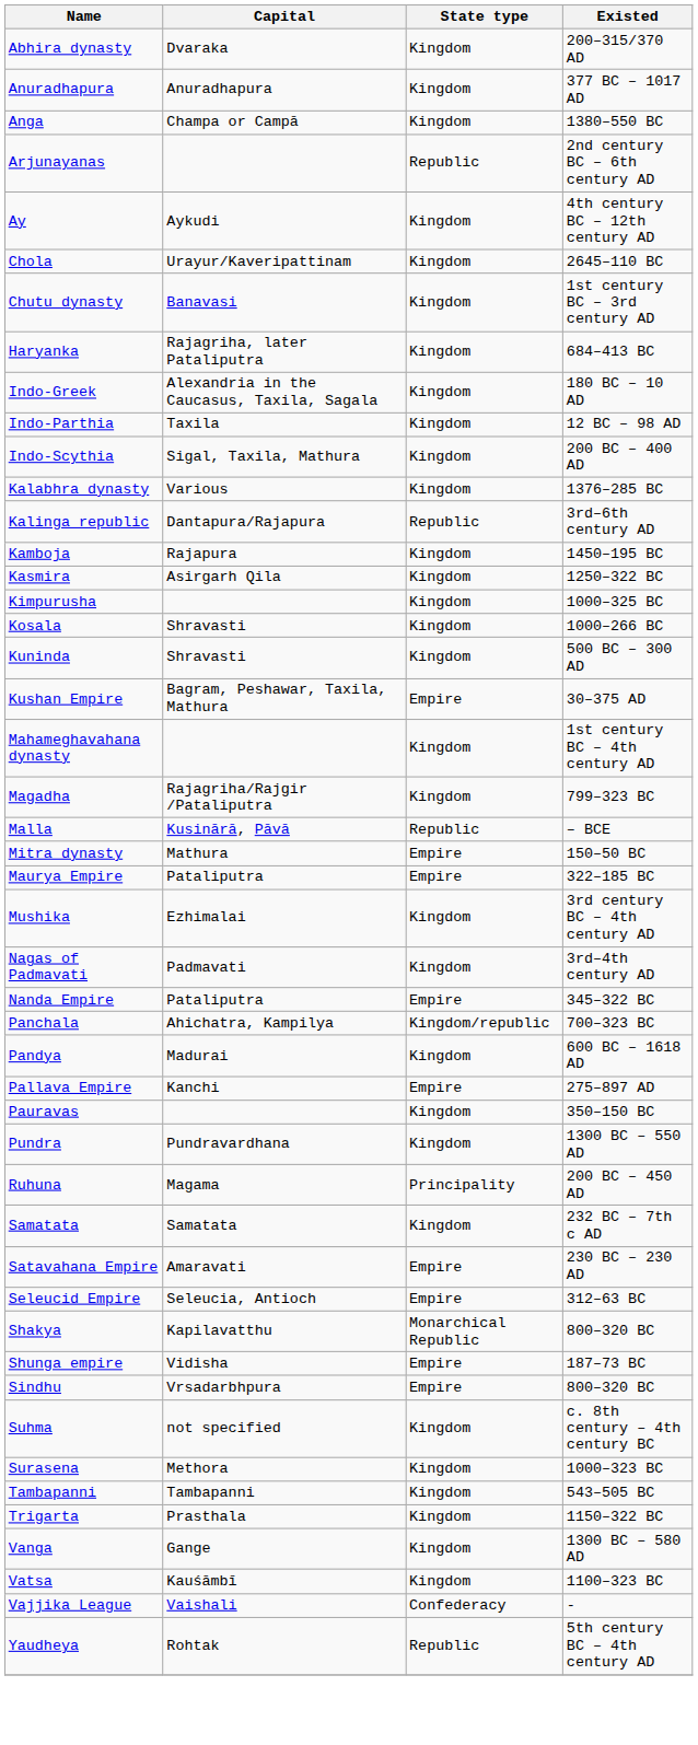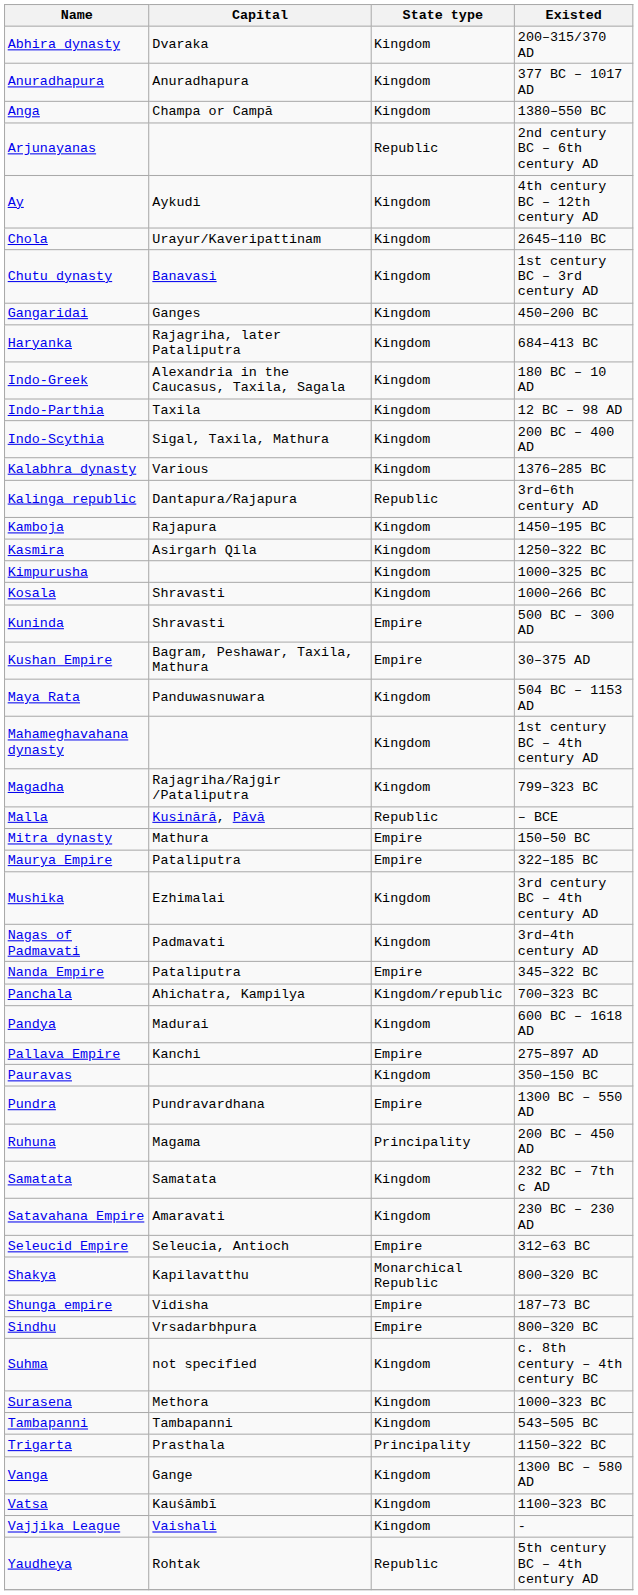 <table class="wikitable sortable" border="1">
 <tr>
 <th>Name</th>
 <th>Capital</th>
 <th>State type</th>
 <th>Existed</th>
 </tr>
 <tr>
 <td><a href='#'>Abhira dynasty</a></td>
 <td>Dvaraka</td>
 <td>Kingdom</td>
 <td>200–315/370 AD</td>
 </tr>
 <tr>
 <td><a href='#'>Anuradhapura</a></td>
 <td>Anuradhapura</td>
 <td>Kingdom</td>
 <td>377 BC – 1017 AD</td>
 </tr>
 <tr>
 <td><a href='#'>Anga</a></td>
 <td>Champa or Campā</td>
 <td>Kingdom</td>
 <td>1380–550 BC</td>
 </tr>
 <tr>
 <td><a href='#'>Arjunayanas</a></td>
 <td></td>
 <td>Republic</td>
 <td>2nd century BC – 6th century AD</td>
 </tr>
 <tr>
 <td><a href='#'>Ay</a></td>
 <td>Aykudi</td>
 <td>Kingdom</td>
 <td>4th century BC – 12th century AD</td>
 </tr>
 <tr>
 <td><a href='#'>Chola</a></td>
 <td>Urayur/Kaveripattinam</td>
 <td>Kingdom</td>
 <td>2645–110 BC</td>
 </tr>
 <tr>
 <td><a href='#'>Chutu dynasty</a></td>
 <td><a href='#'>Banavasi</a></td>
 <td>Kingdom</td>
 <td>1st century BC – 3rd century AD</td>
+</tr>
+<tr>
+<td><a href='#'>Gangaridai</a></td>
+<td>Ganges</td>
+<td>Kingdom</td>
+<td>450–200 BC</td>
 </tr>
 <tr>
 <td><a href='#'>Haryanka</a></td>
 <td>Rajagriha, later Pataliputra</td>
 <td>Kingdom</td>
 <td>684–413 BC</td>
 </tr>
 <tr>
 <td><a href='#'>Indo-Greek</a></td>
 <td>Alexandria in the Caucasus, Taxila, Sagala</td>
 <td>Kingdom</td>
 <td>180 BC – 10 AD</td>
 </tr>
 <tr>
 <td><a href='#'>Indo-Parthia</a></td>
 <td>Taxila</td>
 <td>Kingdom</td>
 <td>12 BC – 98 AD</td>
 </tr>
 <tr>
 <td><a href='#'>Indo-Scythia</a></td>
 <td>Sigal, Taxila, Mathura</td>
 <td>Kingdom</td>
 <td>200 BC – 400 AD</td>
 </tr>
 <tr>
 <td><a href='#'>Kalabhra dynasty</a></td>
 <td>Various</td>
 <td>Kingdom</td>
 <td>1376–285 BC</td>
 </tr>
 <tr>
 <td><a href='#'>Kalinga republic</a></td>
 <td>Dantapura/Rajapura</td>
 <td>Republic</td>
 <td>3rd–6th century AD</td>
 </tr>
 <tr>
 <td><a href='#'>Kamboja</a></td>
 <td>Rajapura</td>
 <td>Kingdom</td>
 <td>1450–195 BC</td>
 </tr>
 <tr>
 <td><a href='#'>Kasmira</a></td>
 <td>Asirgarh Qila</td>
 <td>Kingdom</td>
 <td>1250–322 BC</td>
 </tr>
 <tr>
 <td><a href='#'>Kimpurusha</a></td>
 <td></td>
 <td>Kingdom</td>
 <td>1000–325 BC</td>
 </tr>
 <tr>
 <td><a href='#'>Kosala</a></td>
 <td>Shravasti</td>
 <td>Kingdom</td>
 <td>1000–266 BC</td>
 </tr>
 <tr>
 <td><a href='#'>Kuninda</a></td>
 <td>Shravasti</td>
-<td>Kingdom</td>
+<td>Empire</td>
 <td>500 BC – 300 AD</td>
 </tr>
 <tr>
 <td><a href='#'>Kushan Empire</a></td>
 <td>Bagram, Peshawar, Taxila, Mathura</td>
 <td>Empire</td>
 <td>30–375 AD</td>
+</tr>
+<tr>
+<td><a href='#'>Maya Rata</a></td>
+<td>Panduwasnuwara</td>
+<td>Kingdom</td>
+<td>504 BC – 1153 AD</td>
 </tr>
 <tr>
 <td><a href='#'>Mahameghavahana dynasty</a></td>
 <td></td>
 <td>Kingdom</td>
 <td>1st century BC – 4th century AD</td>
 </tr>
 <tr>
 <td><a href='#'>Magadha</a></td>
 <td>Rajagriha/Rajgir /Pataliputra</td>
 <td>Kingdom</td>
 <td>799–323 BC</td>
 </tr>
 <tr>
 <td><a href='#'>Malla</a></td>
 <td><a href='#'>Kusinārā</a>, <a href='#'>Pāvā</a></td>
 <td>Republic</td>
 <td>– BCE</td>
 </tr>
 <tr>
 <td><a href='#'>Mitra dynasty</a></td>
 <td>Mathura</td>
 <td>Empire</td>
 <td>150–50 BC</td>
 </tr>
 <tr>
 <td><a href='#'>Maurya Empire</a></td>
 <td>Pataliputra</td>
 <td>Empire</td>
 <td>322–185 BC</td>
 </tr>
 <tr>
 <td><a href='#'>Mushika</a></td>
 <td>Ezhimalai</td>
 <td>Kingdom</td>
 <td>3rd century BC – 4th century AD</td>
 </tr>
 <tr>
 <td><a href='#'>Nagas of Padmavati</a></td>
 <td>Padmavati</td>
 <td>Kingdom</td>
 <td>3rd–4th century AD</td>
 </tr>
 <tr>
 <td><a href='#'>Nanda Empire</a></td>
 <td>Pataliputra</td>
 <td>Empire</td>
 <td>345–322 BC</td>
 </tr>
 <tr>
 <td><a href='#'>Panchala</a></td>
 <td>Ahichatra, Kampilya</td>
 <td>Kingdom/republic</td>
 <td>700–323 BC</td>
 </tr>
 <tr>
 <td><a href='#'>Pandya</a></td>
 <td>Madurai</td>
 <td>Kingdom</td>
 <td>600 BC – 1618 AD</td>
 </tr>
 <tr>
 <td><a href='#'>Pallava Empire</a></td>
 <td>Kanchi</td>
 <td>Empire</td>
 <td>275–897 AD</td>
 </tr>
 <tr>
 <td><a href='#'>Pauravas</a></td>
 <td></td>
 <td>Kingdom</td>
 <td>350–150 BC</td>
 </tr>
 <tr>
 <td><a href='#'>Pundra</a></td>
 <td>Pundravardhana</td>
-<td>Kingdom</td>
+<td>Empire</td>
 <td>1300 BC – 550 AD</td>
 </tr>
 <tr>
 <td><a href='#'>Ruhuna</a></td>
 <td>Magama</td>
 <td>Principality</td>
 <td>200 BC – 450 AD</td>
 </tr>
 <tr>
 <td><a href='#'>Samatata</a></td>
 <td>Samatata</td>
 <td>Kingdom</td>
 <td>232 BC – 7th c AD</td>
 </tr>
 <tr>
 <td><a href='#'>Satavahana Empire</a></td>
 <td>Amaravati</td>
-<td>Empire</td>
+<td>Kingdom</td>
 <td>230 BC – 230 AD</td>
 </tr>
 <tr>
 <td><a href='#'>Seleucid Empire</a></td>
 <td>Seleucia, Antioch</td>
 <td>Empire</td>
 <td>312–63 BC</td>
 </tr>
 <tr>
 <td><a href='#'>Shakya</a></td>
 <td>Kapilavatthu</td>
 <td>Monarchical Republic</td>
 <td>800–320 BC</td>
 </tr>
 <tr>
 <td><a href='#'>Shunga empire</a></td>
 <td>Vidisha</td>
 <td>Empire</td>
 <td>187–73 BC</td>
 </tr>
 <tr>
 <td><a href='#'>Sindhu</a></td>
 <td>Vrsadarbhpura</td>
 <td>Empire</td>
 <td>800–320 BC</td>
 </tr>
 <tr>
 <td><a href='#'>Suhma</a></td>
 <td>not specified</td>
 <td>Kingdom</td>
 <td>c. 8th century – 4th century BC</td>
 </tr>
 <tr>
 <td><a href='#'>Surasena</a></td>
 <td>Methora</td>
 <td>Kingdom</td>
 <td>1000–323 BC</td>
 </tr>
 <tr>
 <td><a href='#'>Tambapanni</a></td>
 <td>Tambapanni</td>
 <td>Kingdom</td>
 <td>543–505 BC</td>
 </tr>
 <tr>
 <td><a href='#'>Trigarta</a></td>
 <td>Prasthala</td>
-<td>Kingdom</td>
+<td>Principality</td>
 <td>1150–322 BC</td>
 </tr>
 <tr>
 <td><a href='#'>Vanga</a></td>
 <td>Gange</td>
 <td>Kingdom</td>
 <td>1300 BC – 580 AD</td>
 </tr>
 <tr>
 <td><a href='#'>Vatsa</a></td>
 <td>Kauśāmbī</td>
 <td>Kingdom</td>
 <td>1100–323 BC</td>
 </tr>
 <tr>
 <td><a href='#'>Vajjika League</a></td>
 <td><a href='#'>Vaishali</a></td>
-<td>Confederacy</td>
+<td>Kingdom</td>
 <td> - </td>
 </tr>
 <tr>
 <td><a href='#'>Yaudheya</a></td>
 <td>Rohtak</td>
 <td>Republic</td>
 <td>5th century BC – 4th century AD</td>
 </tr>
 <tr>
 </tr>
 </table>
